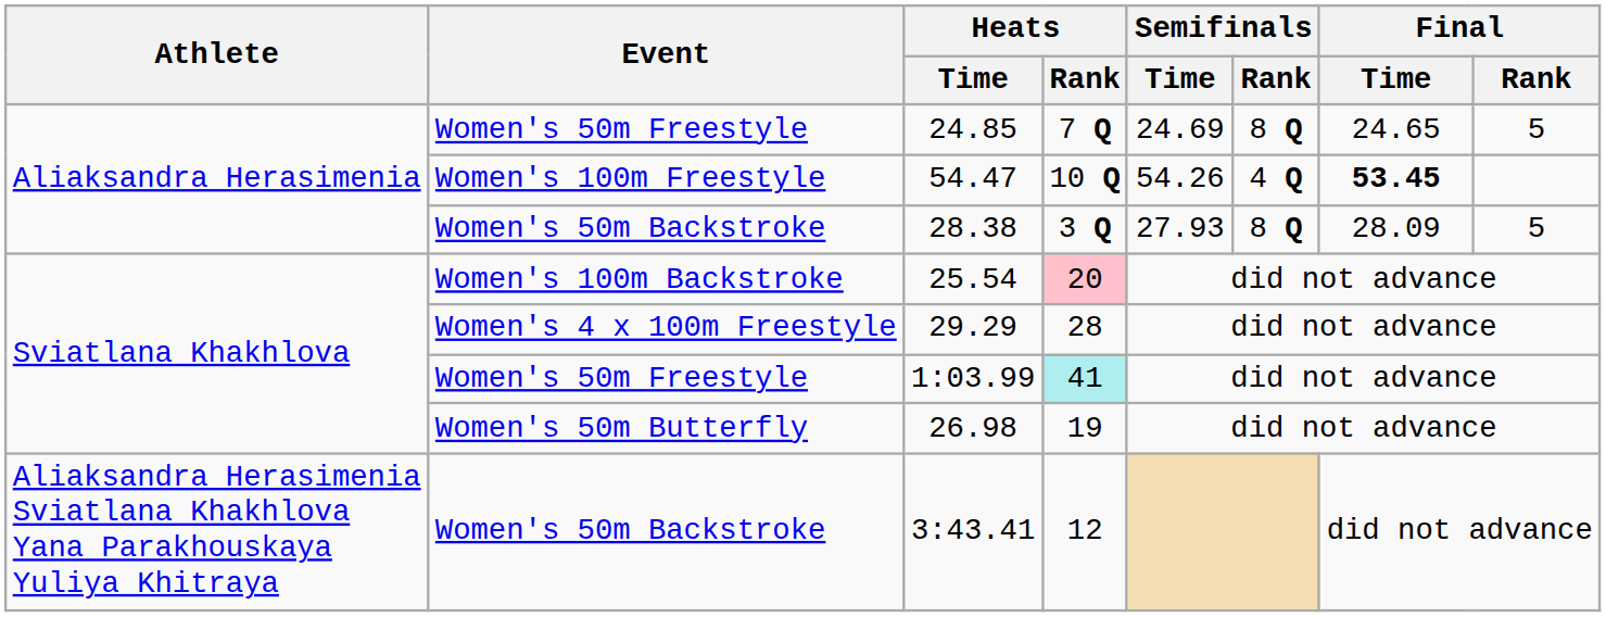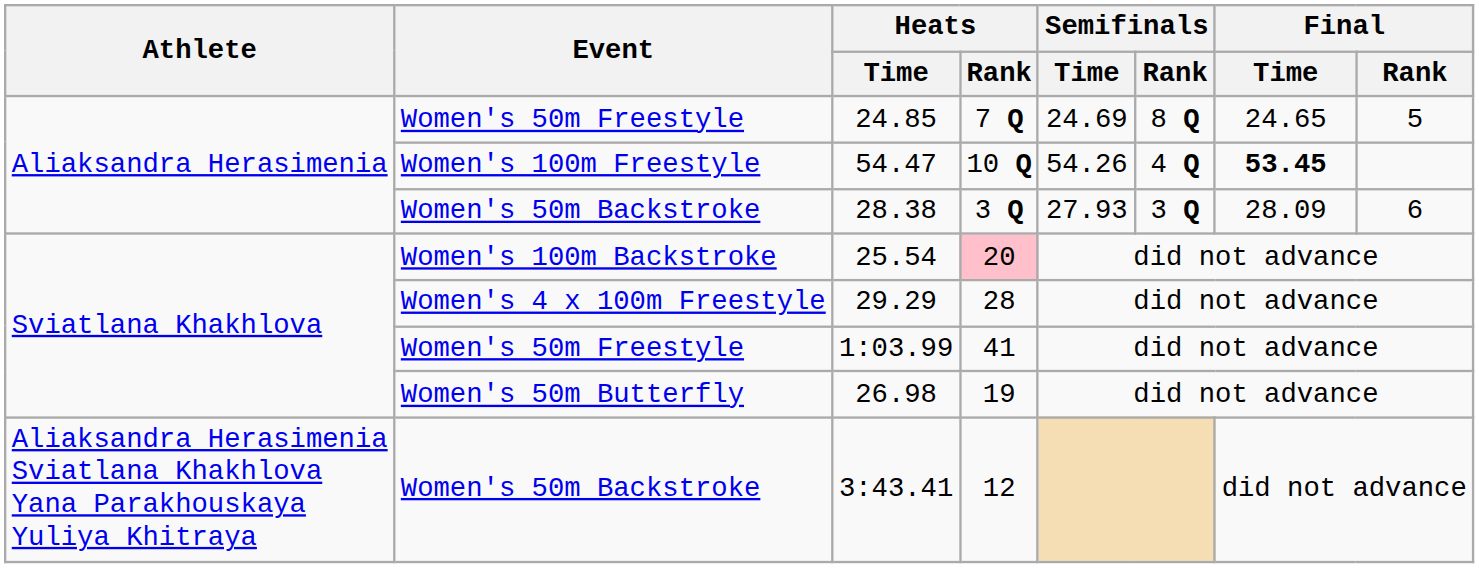 <table class=wikitable style="font-size:90%">
 <tr>
 <th rowspan="2">Athlete</th>
 <th rowspan="2">Event</th>
 <th colspan="2">Heats</th>
 <th colspan="2">Semifinals</th>
 <th colspan="2">Final</th>
 </tr>
 <tr>
 <th>Time</th>
 <th>Rank</th>
 <th>Time</th>
 <th>Rank</th>
 <th>Time</th>
 <th>Rank</th>
 </tr>
 <tr>
 <td rowspan="3"><a href='#'>Aliaksandra Herasimenia</a></td>
 <td><a href='#'>Women's 50m Freestyle</a></td>
 <td align=center>24.85</td>
 <td align=center>7 <strong>Q</strong></td>
 <td align=center>24.69</td>
 <td align=center>8 <strong>Q</strong></td>
 <td align=center>24.65</td>
 <td align=center>5</td>
 </tr>
 <tr>
 <td><a href='#'>Women's 100m Freestyle</a></td>
 <td align=center>54.47</td>
 <td align=center>10 <strong>Q</strong></td>
 <td align=center>54.26</td>
 <td align=center>4 <strong>Q</strong></td>
 <td align=center><strong>53.45</strong></td>
 <td align=center></td>
 </tr>
 <tr>
 <td><a href='#'>Women's 50m Backstroke</a></td>
 <td align=center>28.38</td>
 <td align=center>3 <strong>Q</strong></td>
 <td align=center>27.93</td>
-<td align=center>8 <strong>Q</strong></td>
+<td align=center>3 <strong>Q</strong></td>
 <td align=center>28.09</td>
-<td align=center>5</td>
+<td align=center>6</td>
 </tr>
 <tr>
 <td rowspan="4"><a href='#'>Sviatlana Khakhlova</a></td>
 <td><a href='#'>Women's 100m Backstroke</a></td>
 <td align=center>25.54</td>
 <td align=center style="background: pink;">20</td>
 <td align=center colspan=4>did not advance</td>
 </tr>
 <tr>
 <td><a href='#'>Women's 4 x 100m Freestyle</a></td>
 <td align=center>29.29</td>
 <td align=center>28</td>
 <td align=center colspan=4>did not advance</td>
 </tr>
 <tr>
 <td><a href='#'>Women's 50m Freestyle</a></td>
 <td align=center>1:03.99</td>
-<td align=center style="background: paleturquoise;">41</td>
+<td align=center>41</td>
 <td align=center colspan=4>did not advance</td>
 </tr>
 <tr>
 <td><a href='#'>Women's 50m Butterfly</a></td>
 <td align=center>26.98</td>
 <td align=center>19</td>
 <td align=center colspan=4>did not advance</td>
 </tr>
 <tr>
 <td rowspan="1"><a href='#'>Aliaksandra Herasimenia</a><br><a href='#'>Sviatlana Khakhlova</a><br><a href='#'>Yana Parakhouskaya</a><br><a href='#'>Yuliya Khitraya</a></td>
 <td><a href='#'>Women's 50m Backstroke</a></td>
 <td align=center>3:43.41</td>
 <td align=center>12</td>
 <td colspan= 2 bgcolor="wheat"></td>
 <td align=center colspan=2>did not advance</td>
 </tr>
 </table>
